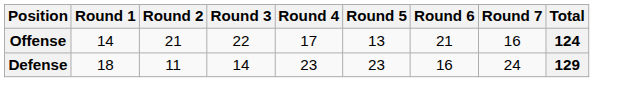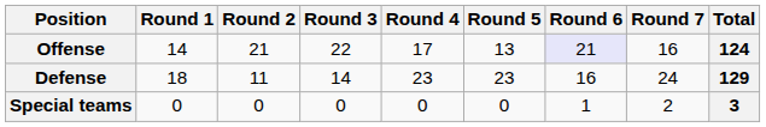 <table class="wikitable sortable" style="text-align:center">
 <tr Attendance>
 <th>Position</th>
 <th>Round 1</th>
 <th>Round 2</th>
 <th>Round 3</th>
 <th>Round 4</th>
 <th>Round 5</th>
 <th>Round 6</th>
 <th>Round 7</th>
 <th>Total</th>
 </tr>
 <tr>
 <th>Offense</th>
 <td>14</td>
 <td>21</td>
 <td>22</td>
 <td>17</td>
 <td>13</td>
-<td>21</td>
+<td style="background: lavender;">21</td>
 <td>16</td>
 <td bgcolor="#F2F2F2" align=center><strong>124</strong></td>
 </tr>
 <tr>
 <th>Defense</th>
 <td>18</td>
 <td>11</td>
 <td>14</td>
 <td>23</td>
 <td>23</td>
 <td>16</td>
 <td>24</td>
 <td bgcolor="#F2F2F2" align=center><strong>129</strong></td>
 </tr>
+<tr>
+<th>Special teams</th>
+<td>0</td>
+<td>0</td>
+<td>0</td>
+<td>0</td>
+<td>0</td>
+<td>1</td>
+<td>2</td>
+<td bgcolor="#F2F2F2" align=center><strong>3</strong></td>
+</tr>
 </table>
